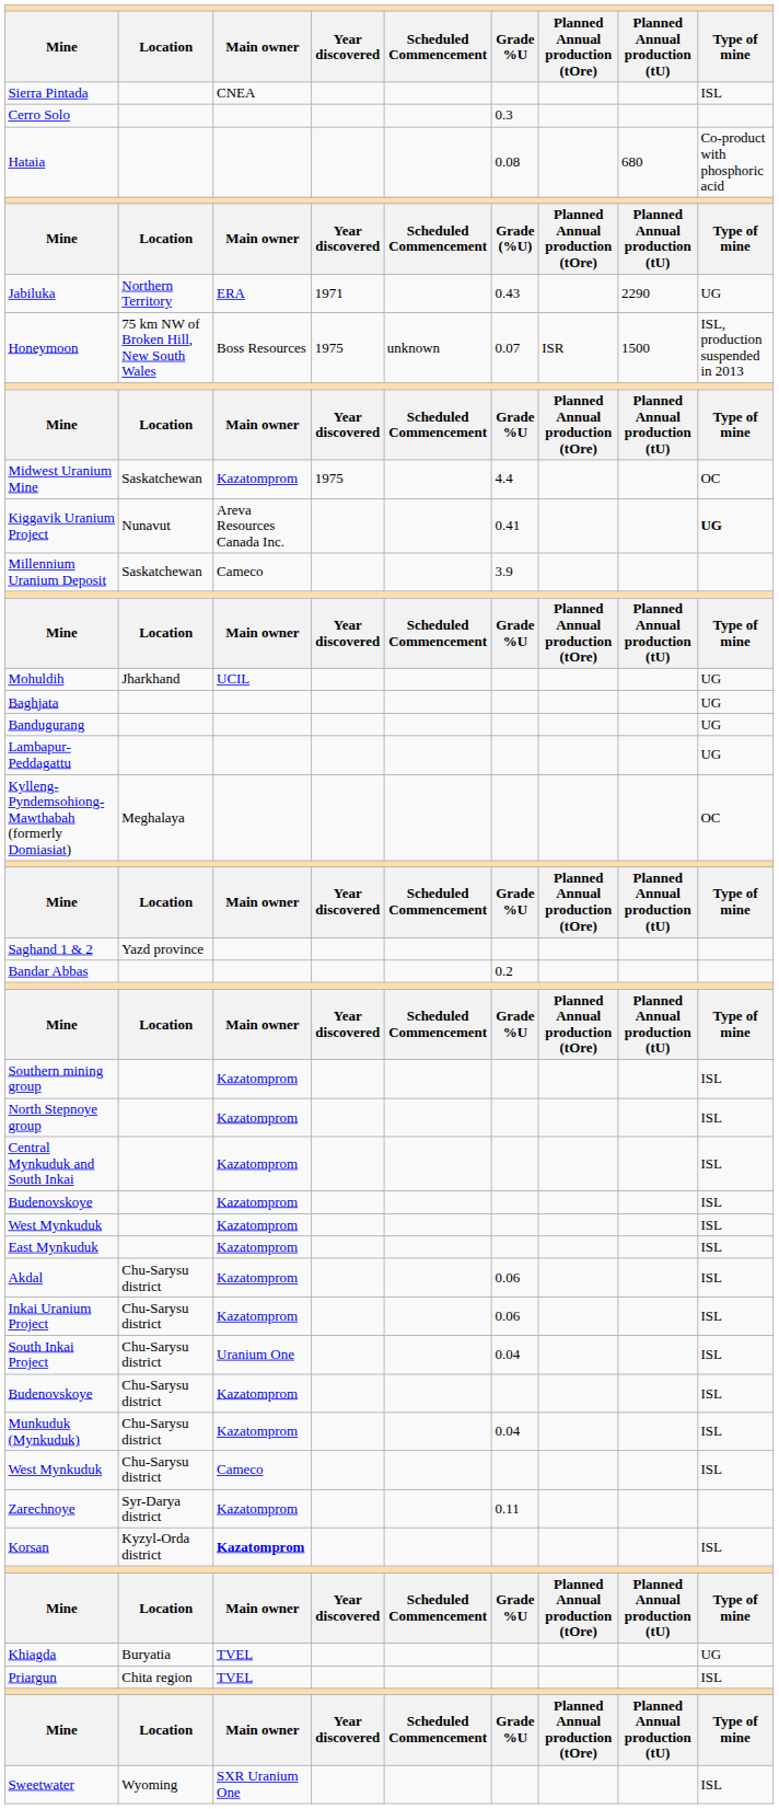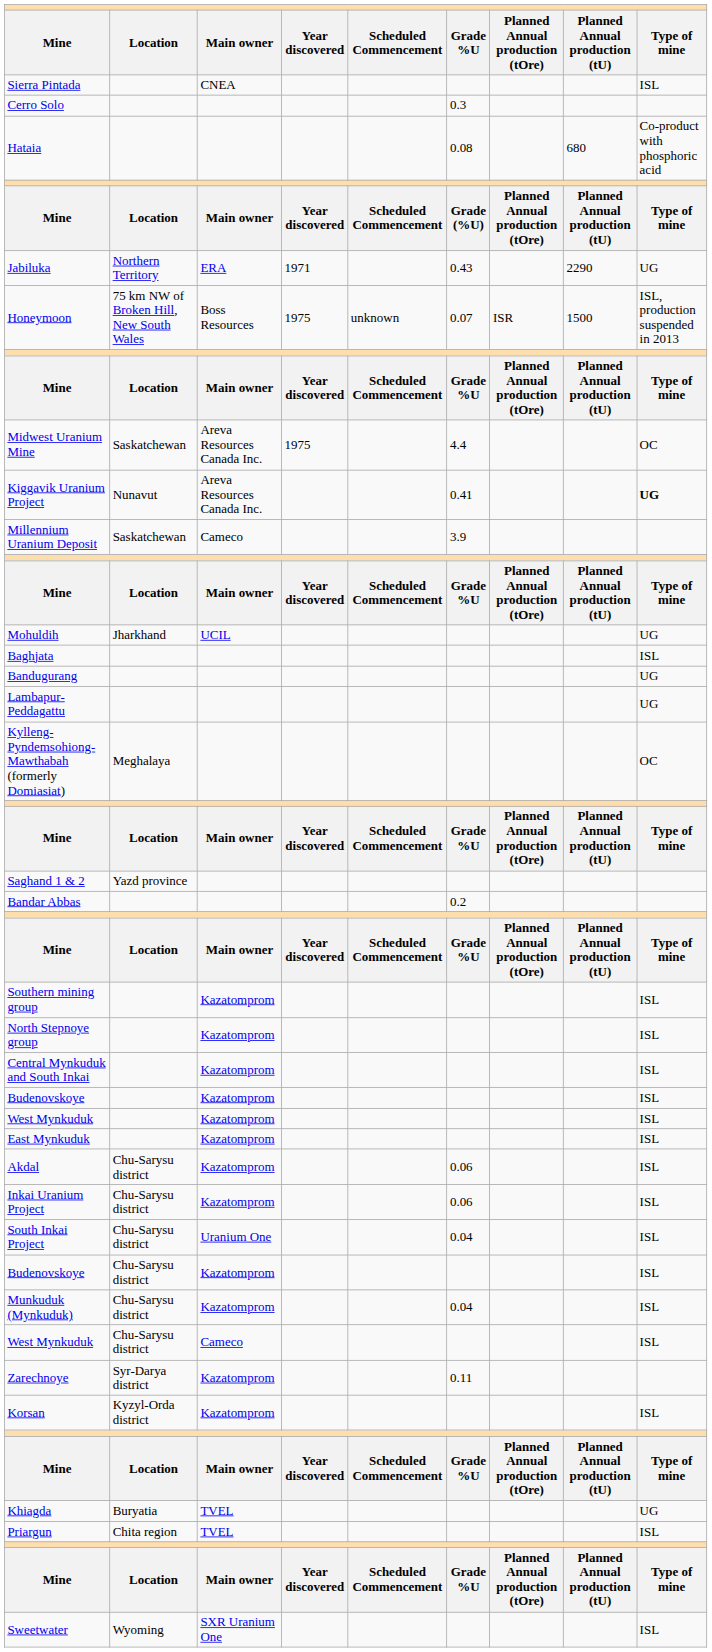 <table class="wikitable">
 <tr>
 <td colspan="9"  style="background:#ffdead; text-align:center;"><strong></strong></td>
 </tr>
 <tr>
 <th>Mine</th>
 <th>Location</th>
 <th>Main owner</th>
 <th>Year discovered</th>
 <th>Scheduled Commencement</th>
 <th>Grade %U</th>
 <th>Planned Annual production (tOre)</th>
 <th>Planned Annual production (tU)</th>
 <th>Type of mine</th>
 </tr>
 <tr>
 <td><a href='#'>Sierra Pintada</a></td>
 <td></td>
 <td>CNEA</td>
 <td></td>
 <td></td>
 <td></td>
 <td></td>
 <td></td>
 <td>ISL</td>
 </tr>
 <tr>
 <td><a href='#'>Cerro Solo</a></td>
 <td></td>
 <td></td>
 <td></td>
 <td></td>
 <td>0.3</td>
 <td></td>
 <td></td>
 <td></td>
 </tr>
 <tr>
 <td><a href='#'>Hataia</a></td>
 <td></td>
 <td></td>
 <td></td>
 <td></td>
 <td>0.08</td>
 <td></td>
 <td>680</td>
 <td>Co-product with phosphoric acid</td>
 </tr>
 <tr>
 <td colspan="9"  style="background:#ffdead; text-align:center;"><strong></strong></td>
 </tr>
 <tr>
 <th>Mine</th>
 <th>Location</th>
 <th>Main owner</th>
 <th>Year discovered</th>
 <th>Scheduled Commencement</th>
 <th>Grade (%U)</th>
 <th>Planned Annual production (tOre)</th>
 <th>Planned Annual production (tU)</th>
 <th>Type of mine</th>
 </tr>
 <tr>
 <td><a href='#'>Jabiluka</a></td>
 <td><a href='#'>Northern Territory</a></td>
 <td><a href='#'>ERA</a></td>
 <td>1971</td>
 <td></td>
 <td>0.43</td>
 <td></td>
 <td>2290</td>
 <td>UG</td>
 </tr>
 <tr>
 <td><a href='#'>Honeymoon</a></td>
 <td>75 km NW of <a href='#'>Broken Hill</a>, <a href='#'>New South Wales</a></td>
 <td>Boss Resources</td>
 <td>1975</td>
 <td>unknown</td>
 <td>0.07</td>
 <td>ISR</td>
 <td>1500</td>
 <td>ISL, production suspended in 2013</td>
 </tr>
 <tr>
 <td colspan="9"  style="background:#ffdead; text-align:center;"><strong></strong></td>
 </tr>
 <tr>
 <th>Mine</th>
 <th>Location</th>
 <th>Main owner</th>
 <th>Year discovered</th>
 <th>Scheduled Commencement</th>
 <th>Grade %U</th>
 <th>Planned Annual production (tOre)</th>
 <th>Planned Annual production (tU)</th>
 <th>Type of mine</th>
 </tr>
 <tr>
 <td><a href='#'>Midwest Uranium Mine</a></td>
 <td>Saskatchewan</td>
-<td><a href='#'>Kazatomprom</a></td>
+<td>Areva Resources Canada Inc.</td>
 <td>1975</td>
 <td></td>
 <td>4.4</td>
 <td></td>
 <td></td>
 <td>OC</td>
 </tr>
 <tr>
 <td><a href='#'>Kiggavik Uranium Project</a></td>
 <td>Nunavut</td>
 <td>Areva Resources Canada Inc.</td>
 <td></td>
 <td></td>
 <td>0.41</td>
 <td></td>
 <td></td>
 <td><strong>UG</strong></td>
 </tr>
 <tr>
 <td><a href='#'>Millennium Uranium Deposit</a></td>
 <td>Saskatchewan</td>
 <td>Cameco</td>
 <td></td>
 <td></td>
 <td>3.9</td>
 <td></td>
 <td></td>
 <td></td>
 </tr>
 <tr>
 <td colspan="9"  style="background:#ffdead; text-align:center;"><strong></strong></td>
 </tr>
 <tr>
 <th>Mine</th>
 <th>Location</th>
 <th>Main owner</th>
 <th>Year discovered</th>
 <th>Scheduled Commencement</th>
 <th>Grade %U</th>
 <th>Planned Annual production (tOre)</th>
 <th>Planned Annual production (tU)</th>
 <th>Type of mine</th>
 </tr>
 <tr>
 <td><a href='#'>Mohuldih</a></td>
 <td>Jharkhand</td>
 <td><a href='#'>UCIL</a></td>
 <td></td>
 <td></td>
 <td></td>
 <td></td>
 <td></td>
 <td>UG</td>
 </tr>
 <tr>
 <td><a href='#'>Baghjata</a></td>
 <td></td>
 <td></td>
 <td></td>
 <td></td>
 <td></td>
 <td></td>
 <td></td>
-<td>UG</td>
+<td>ISL</td>
 </tr>
 <tr>
 <td><a href='#'>Bandugurang</a></td>
 <td></td>
 <td></td>
 <td></td>
 <td></td>
 <td></td>
 <td></td>
 <td></td>
 <td>UG</td>
 </tr>
 <tr>
 <td><a href='#'>Lambapur-Peddagattu</a></td>
 <td></td>
 <td></td>
 <td></td>
 <td></td>
 <td></td>
 <td></td>
 <td></td>
 <td>UG</td>
 </tr>
 <tr>
 <td><a href='#'>Kylleng-Pyndemsohiong-Mawthabah</a> (formerly <a href='#'>Domiasiat</a>)</td>
 <td>Meghalaya</td>
 <td></td>
 <td></td>
 <td></td>
 <td></td>
 <td></td>
 <td></td>
 <td>OC</td>
 </tr>
 <tr>
 <td colspan="9"  style="background:#ffdead; text-align:center;"><strong></strong></td>
 </tr>
 <tr>
 <th>Mine</th>
 <th>Location</th>
 <th>Main owner</th>
 <th>Year discovered</th>
 <th>Scheduled Commencement</th>
 <th>Grade %U</th>
 <th>Planned Annual production (tOre)</th>
 <th>Planned Annual production (tU)</th>
 <th>Type of mine</th>
 </tr>
 <tr>
 <td><a href='#'>Saghand 1 & 2</a></td>
 <td>Yazd province</td>
 <td></td>
 <td></td>
 <td></td>
 <td></td>
 <td></td>
 <td></td>
 <td></td>
 </tr>
 <tr>
 <td><a href='#'>Bandar Abbas</a></td>
 <td></td>
 <td></td>
 <td></td>
 <td></td>
 <td>0.2</td>
 <td></td>
 <td></td>
 <td></td>
 </tr>
 <tr>
 <td colspan="9"  style="background:#ffdead; text-align:center;"><strong></strong></td>
 </tr>
 <tr>
 <th>Mine</th>
 <th>Location</th>
 <th>Main owner</th>
 <th>Year discovered</th>
 <th>Scheduled Commencement</th>
 <th>Grade %U</th>
 <th>Planned Annual production (tOre)</th>
 <th>Planned Annual production (tU)</th>
 <th>Type of mine</th>
 </tr>
 <tr>
 <td><a href='#'>Southern mining group</a></td>
 <td></td>
 <td><a href='#'>Kazatomprom</a></td>
 <td></td>
 <td></td>
 <td></td>
 <td></td>
 <td></td>
 <td>ISL</td>
 </tr>
 <tr>
 <td><a href='#'>North Stepnoye group</a></td>
 <td></td>
 <td><a href='#'>Kazatomprom</a></td>
 <td></td>
 <td></td>
 <td></td>
 <td></td>
 <td></td>
 <td>ISL</td>
 </tr>
 <tr>
 <td><a href='#'>Central Mynkuduk and South Inkai</a></td>
 <td></td>
 <td><a href='#'>Kazatomprom</a></td>
 <td></td>
 <td></td>
 <td></td>
 <td></td>
 <td></td>
 <td>ISL</td>
 </tr>
 <tr>
 <td><a href='#'>Budenovskoye</a></td>
 <td></td>
 <td><a href='#'>Kazatomprom</a></td>
 <td></td>
 <td></td>
 <td></td>
 <td></td>
 <td></td>
 <td>ISL</td>
 </tr>
 <tr>
 <td><a href='#'>West Mynkuduk</a></td>
 <td></td>
 <td><a href='#'>Kazatomprom</a></td>
 <td></td>
 <td></td>
 <td></td>
 <td></td>
 <td></td>
 <td>ISL</td>
 </tr>
 <tr>
 <td><a href='#'>East Mynkuduk</a></td>
 <td></td>
 <td><a href='#'>Kazatomprom</a></td>
 <td></td>
 <td></td>
 <td></td>
 <td></td>
 <td></td>
 <td>ISL</td>
 </tr>
 <tr>
 <td><a href='#'>Akdal</a></td>
 <td>Chu-Sarysu district</td>
 <td><a href='#'>Kazatomprom</a></td>
 <td></td>
 <td></td>
 <td>0.06</td>
 <td></td>
 <td></td>
 <td>ISL</td>
 </tr>
 <tr>
 <td><a href='#'>Inkai Uranium Project</a></td>
 <td>Chu-Sarysu district</td>
 <td><a href='#'>Kazatomprom</a></td>
 <td></td>
 <td></td>
 <td>0.06</td>
 <td></td>
 <td></td>
 <td>ISL</td>
 </tr>
 <tr>
 <td><a href='#'>South Inkai Project</a></td>
 <td>Chu-Sarysu district</td>
 <td><a href='#'>Uranium One</a></td>
 <td></td>
 <td></td>
 <td>0.04</td>
 <td></td>
 <td></td>
 <td>ISL</td>
 </tr>
 <tr>
 <td><a href='#'>Budenovskoye</a></td>
 <td>Chu-Sarysu district</td>
 <td><a href='#'>Kazatomprom</a></td>
 <td></td>
 <td></td>
 <td></td>
 <td></td>
 <td></td>
 <td>ISL</td>
 </tr>
 <tr>
 <td><a href='#'>Munkuduk (Mynkuduk)</a></td>
 <td>Chu-Sarysu district</td>
 <td><a href='#'>Kazatomprom</a></td>
 <td></td>
 <td></td>
 <td>0.04</td>
 <td></td>
 <td></td>
 <td>ISL</td>
 </tr>
 <tr>
 <td><a href='#'>West Mynkuduk</a></td>
 <td>Chu-Sarysu district</td>
 <td><a href='#'>Cameco</a></td>
 <td></td>
 <td></td>
 <td></td>
 <td></td>
 <td></td>
 <td>ISL</td>
 </tr>
 <tr>
 <td><a href='#'>Zarechnoye</a></td>
 <td>Syr-Darya district</td>
 <td><a href='#'>Kazatomprom</a></td>
 <td></td>
 <td></td>
 <td>0.11</td>
 <td></td>
 <td></td>
 </tr>
 <tr>
 <td><a href='#'>Korsan</a></td>
 <td>Kyzyl-Orda district</td>
-<td><strong><a href='#'>Kazatomprom</a></strong></td>
+<td><a href='#'>Kazatomprom</a></td>
 <td></td>
 <td></td>
 <td></td>
 <td></td>
 <td></td>
 <td>ISL</td>
 </tr>
 <tr>
 <td colspan="9"  style="background:#ffdead; text-align:center;"><strong></strong></td>
 </tr>
 <tr>
 <th>Mine</th>
 <th>Location</th>
 <th>Main owner</th>
 <th>Year discovered</th>
 <th>Scheduled Commencement</th>
 <th>Grade %U</th>
 <th>Planned Annual production (tOre)</th>
 <th>Planned Annual production (tU)</th>
 <th>Type of mine</th>
 </tr>
 <tr>
 <td><a href='#'>Khiagda</a></td>
 <td>Buryatia</td>
 <td><a href='#'>TVEL</a></td>
 <td></td>
 <td></td>
 <td></td>
 <td></td>
 <td></td>
 <td>UG</td>
 </tr>
 <tr>
 <td><a href='#'>Priargun</a></td>
 <td>Chita region</td>
 <td><a href='#'>TVEL</a></td>
 <td></td>
 <td></td>
 <td></td>
 <td></td>
 <td></td>
 <td>ISL</td>
 </tr>
 <tr>
 <td colspan="9"  style="background:#ffdead; text-align:center;"><strong></strong></td>
 </tr>
 <tr>
 <th>Mine</th>
 <th>Location</th>
 <th>Main owner</th>
 <th>Year discovered</th>
 <th>Scheduled Commencement</th>
 <th>Grade %U</th>
 <th>Planned Annual production (tOre)</th>
 <th>Planned Annual production (tU)</th>
 <th>Type of mine</th>
 </tr>
 <tr>
 <td><a href='#'>Sweetwater</a></td>
 <td>Wyoming</td>
 <td><a href='#'>SXR Uranium One</a></td>
 <td></td>
 <td></td>
 <td></td>
 <td></td>
 <td></td>
 <td>ISL</td>
 </tr>
 </table>
